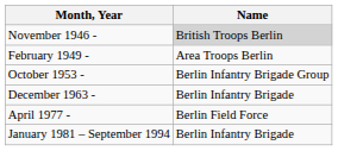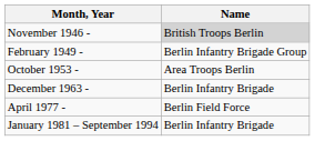 <table class="wikitable sortable">
 <tr>
 <th>Month, Year</th>
 <th>Name</th>
 </tr>
 <tr>
 <td>November 1946 -</td>
 <td style="background: lightgrey;">British Troops Berlin</td>
 </tr>
 <tr>
 <td>February 1949 -</td>
-<td>Area Troops Berlin</td>
+<td>Berlin Infantry Brigade Group</td>
 </tr>
 <tr>
 <td>October 1953 -</td>
-<td>Berlin Infantry Brigade Group</td>
+<td>Area Troops Berlin</td>
 </tr>
 <tr>
 <td>December 1963 -</td>
 <td>Berlin Infantry Brigade</td>
 </tr>
 <tr>
 <td>April 1977 -</td>
 <td>Berlin Field Force</td>
 </tr>
 <tr>
 <td>January 1981 – September 1994</td>
 <td>Berlin Infantry Brigade</td>
 </tr>
 </table>
